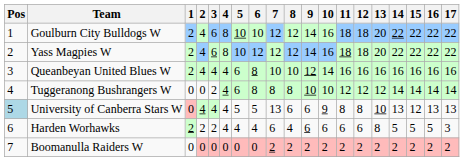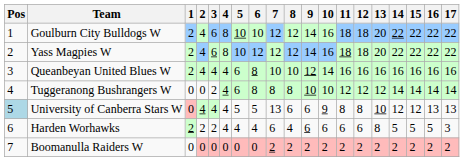 <table class="wikitable">
 <tr>
 <th>Pos</th>
 <th>Team</th>
 <th>1</th>
 <th>2</th>
 <th>3</th>
 <th>4</th>
 <th>5</th>
 <th>6</th>
 <th>7</th>
 <th>8</th>
 <th>9</th>
 <th>10</th>
 <th>11</th>
 <th>12</th>
 <th>13</th>
 <th>14</th>
 <th>15</th>
 <th>16</th>
 <th>17</th>
 </tr>
 <tr>
 <td>1</td>
 <td> Goulburn City Bulldogs W</td>
 <td style="background:#99ccff;">2</td>
 <td style="background:#ccffcc;">4</td>
 <td style="background:#99ccff;">6</td>
 <td style="background:#99ccff;">8</td>
 <td style="background:#ccffcc;"><u>10</u></td>
 <td style="background:#ccffcc;">10</td>
 <td style="background:#99ccff;">12</td>
 <td style="background:#ccffcc;">12</td>
 <td style="background:#ccffcc;">14</td>
 <td style="background:#ccffcc;">16</td>
 <td style="background:#99ccff;">18</td>
 <td style="background:#99ccff;">18</td>
 <td style="background:#99ccff;">20</td>
 <td style="background:#99ccff;"><u>22</u></td>
 <td style="background:#99ccff;">22</td>
 <td style="background:#99ccff;">22</td>
 <td style="background:#99ccff;">22</td>
 </tr>
 <tr>
 <td>2</td>
 <td> Yass Magpies W</td>
 <td style="background:#ccffcc;">2</td>
 <td style="background:#99ccff;">4</td>
 <td style="background:#ccffcc;"><u>6</u></td>
 <td style="background:#ccffcc;">8</td>
 <td style="background:#99ccff;">10</td>
 <td style="background:#99ccff;">12</td>
 <td style="background:#ccffcc;">12</td>
 <td style="background:#99ccff;">12</td>
 <td style="background:#99ccff;">14</td>
 <td style="background:#99ccff;">16</td>
 <td style="background:#ccffcc;"><u>18</u></td>
 <td style="background:#ccffcc;">18</td>
 <td style="background:#ccffcc;">20</td>
 <td style="background:#ccffcc;">22</td>
 <td style="background:#ccffcc;">22</td>
 <td style="background:#ccffcc;">22</td>
 <td style="background:#ccffcc;">22</td>
 </tr>
 <tr>
 <td>3</td>
 <td> Queanbeyan United Blues W</td>
 <td style="background:#ccffcc;">2</td>
 <td style="background:#ccffcc;">4</td>
 <td style="background:#ccffcc;">4</td>
 <td style="background:#ccffcc;">4</td>
 <td style="background:#ccffcc;">6</td>
 <td style="background:#ccffcc;"><u>8</u></td>
 <td style="background:#ccffcc;">10</td>
 <td style="background:#ccffcc;">10</td>
 <td style="background:#ccffcc;"><u>12</u></td>
 <td style="background:#ccffcc;">14</td>
 <td style="background:#ccffcc;">16</td>
 <td style="background:#ccffcc;">16</td>
 <td style="background:#ccffcc;">16</td>
 <td style="background:#ccffcc;">16</td>
 <td style="background:#ccffcc;">16</td>
 <td style="background:#ccffcc;">16</td>
 <td style="background:#ccffcc;">16</td>
 </tr>
 <tr>
 <td>4</td>
 <td> Tuggeranong Bushrangers W</td>
 <td>0</td>
 <td>0</td>
 <td>2</td>
 <td style="background:#ccffcc;"><u>4</u></td>
 <td style="background:#ccffcc;">6</td>
 <td style="background:#ccffcc;">8</td>
 <td style="background:#ccffcc;">8</td>
 <td style="background:#ccffcc;">8</td>
 <td style="background:#ccffcc;"><u>10</u></td>
 <td style="background:#ccffcc;">10</td>
 <td style="background:#ccffcc;">12</td>
 <td style="background:#ccffcc;">12</td>
 <td style="background:#ccffcc;">12</td>
 <td style="background:#ccffcc;">14</td>
 <td style="background:#ccffcc;">14</td>
 <td style="background:#ccffcc;">14</td>
 <td style="background:#ccffcc;">14</td>
 </tr>
 <tr>
 <td style="background: lightblue;">5</td>
 <td> University of Canberra Stars W</td>
 <td style="background:#ffbbbb;">0</td>
 <td style="background:#ccffcc;"><u>4</u></td>
 <td style="background:#ccffcc;">4</td>
 <td>4</td>
 <td>5</td>
 <td>5</td>
 <td>13</td>
 <td>6</td>
 <td>6</td>
 <td><u>9</u></td>
 <td>8</td>
 <td>8</td>
 <td><u>10</u></td>
-<td>13</td>
+<td>12</td>
 <td>12</td>
 <td>13</td>
 <td>13</td>
 </tr>
 <tr>
 <td>6</td>
 <td> Harden Worhawks</td>
 <td style="background:#ccffcc;"><u>2</u></td>
 <td>2</td>
 <td>2</td>
 <td>4</td>
 <td>4</td>
 <td>4</td>
 <td>6</td>
 <td>4</td>
 <td><u>6</u></td>
 <td>6</td>
 <td>6</td>
 <td>6</td>
 <td>8</td>
 <td>5</td>
 <td>5</td>
 <td>5</td>
 <td>3</td>
 </tr>
 <tr>
 <td>7</td>
 <td> Boomanulla Raiders W</td>
 <td>0</td>
 <td style="background:#ffbbbb;">0</td>
 <td style="background:#ffbbbb;">0</td>
 <td style="background:#ffbbbb;">0</td>
 <td style="background:#ffbbbb;">0</td>
 <td style="background:#ffbbbb;">0</td>
 <td style="background:#ffbbbb;"><u>2</u></td>
 <td style="background:#ffbbbb;">2</td>
 <td style="background:#ffbbbb;">2</td>
 <td style="background:#ffbbbb;">2</td>
 <td style="background:#ffbbbb;">2</td>
 <td style="background:#ffbbbb;">2</td>
 <td style="background:#ffbbbb;">2</td>
 <td style="background:#ffbbbb;">2</td>
 <td style="background:#ffbbbb;">2</td>
 <td style="background:#ffbbbb;">2</td>
 <td style="background:#ffbbbb;">2</td>
 </tr>
 </table>
